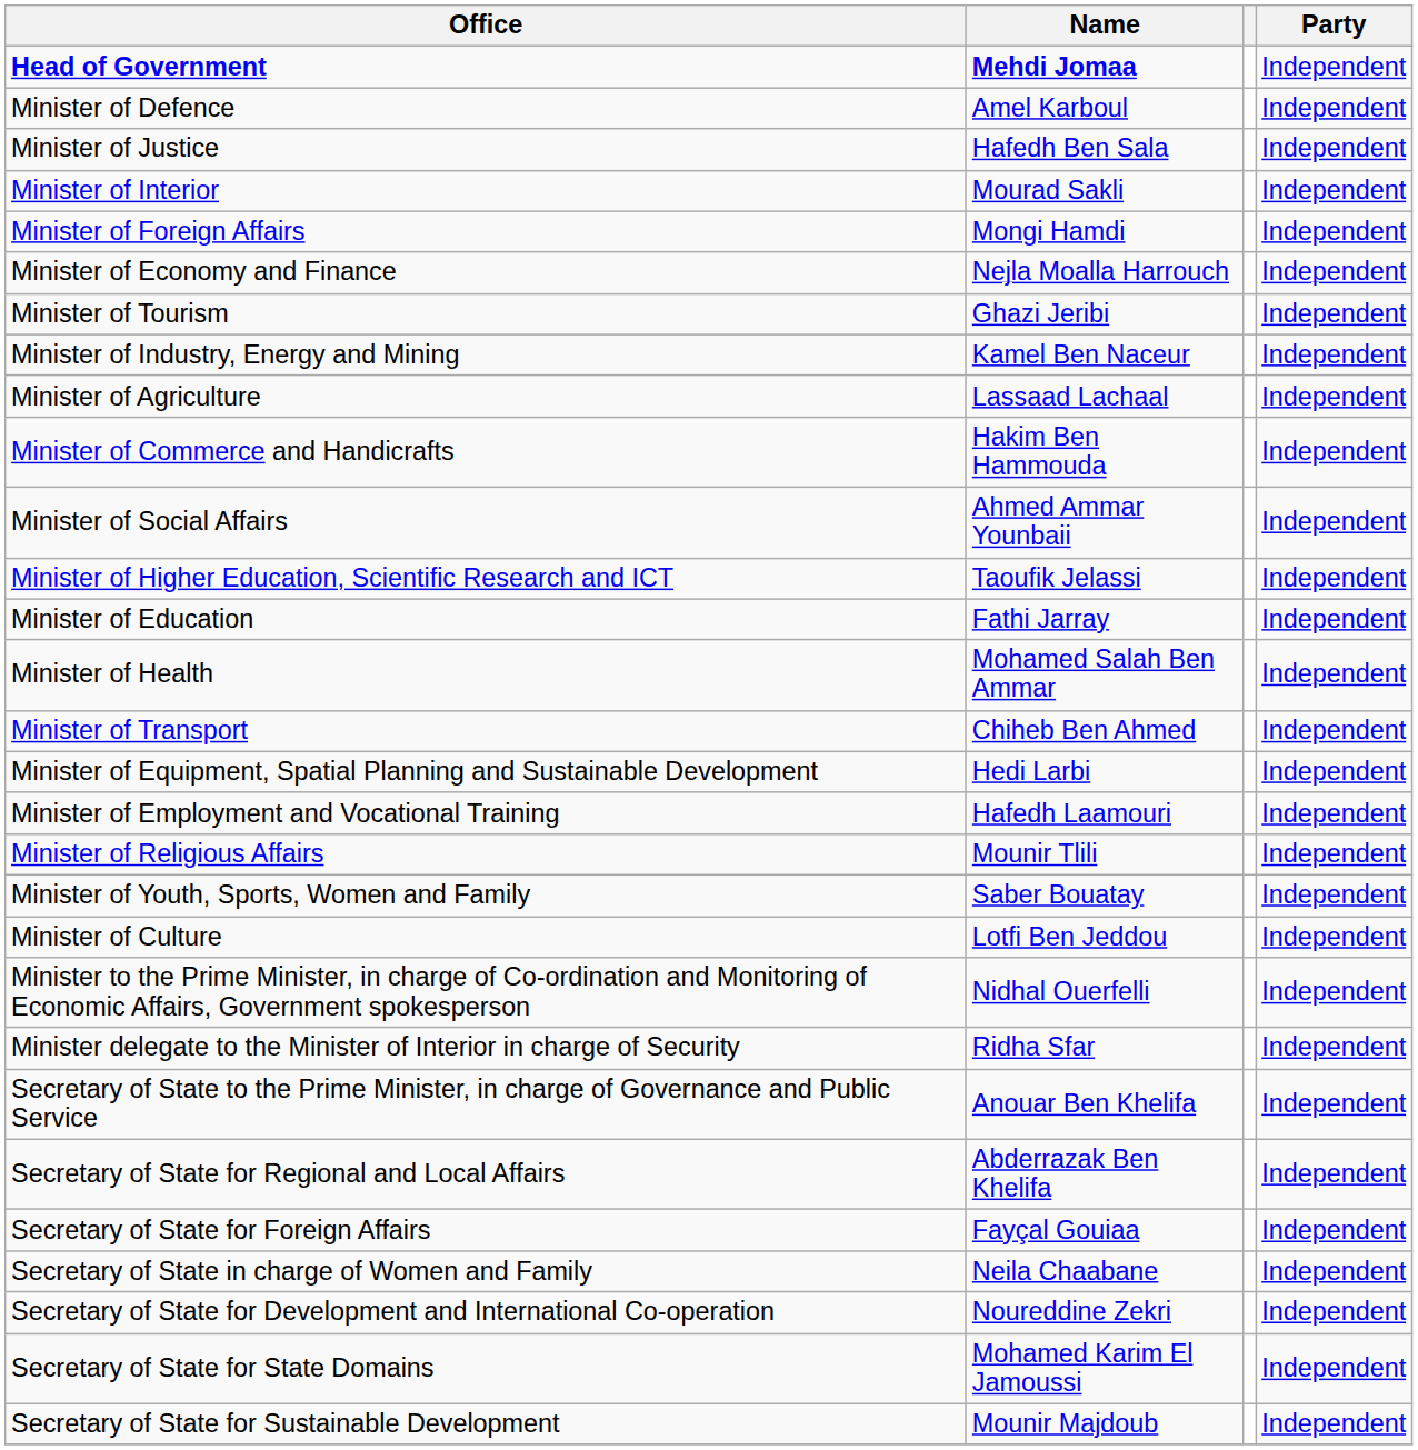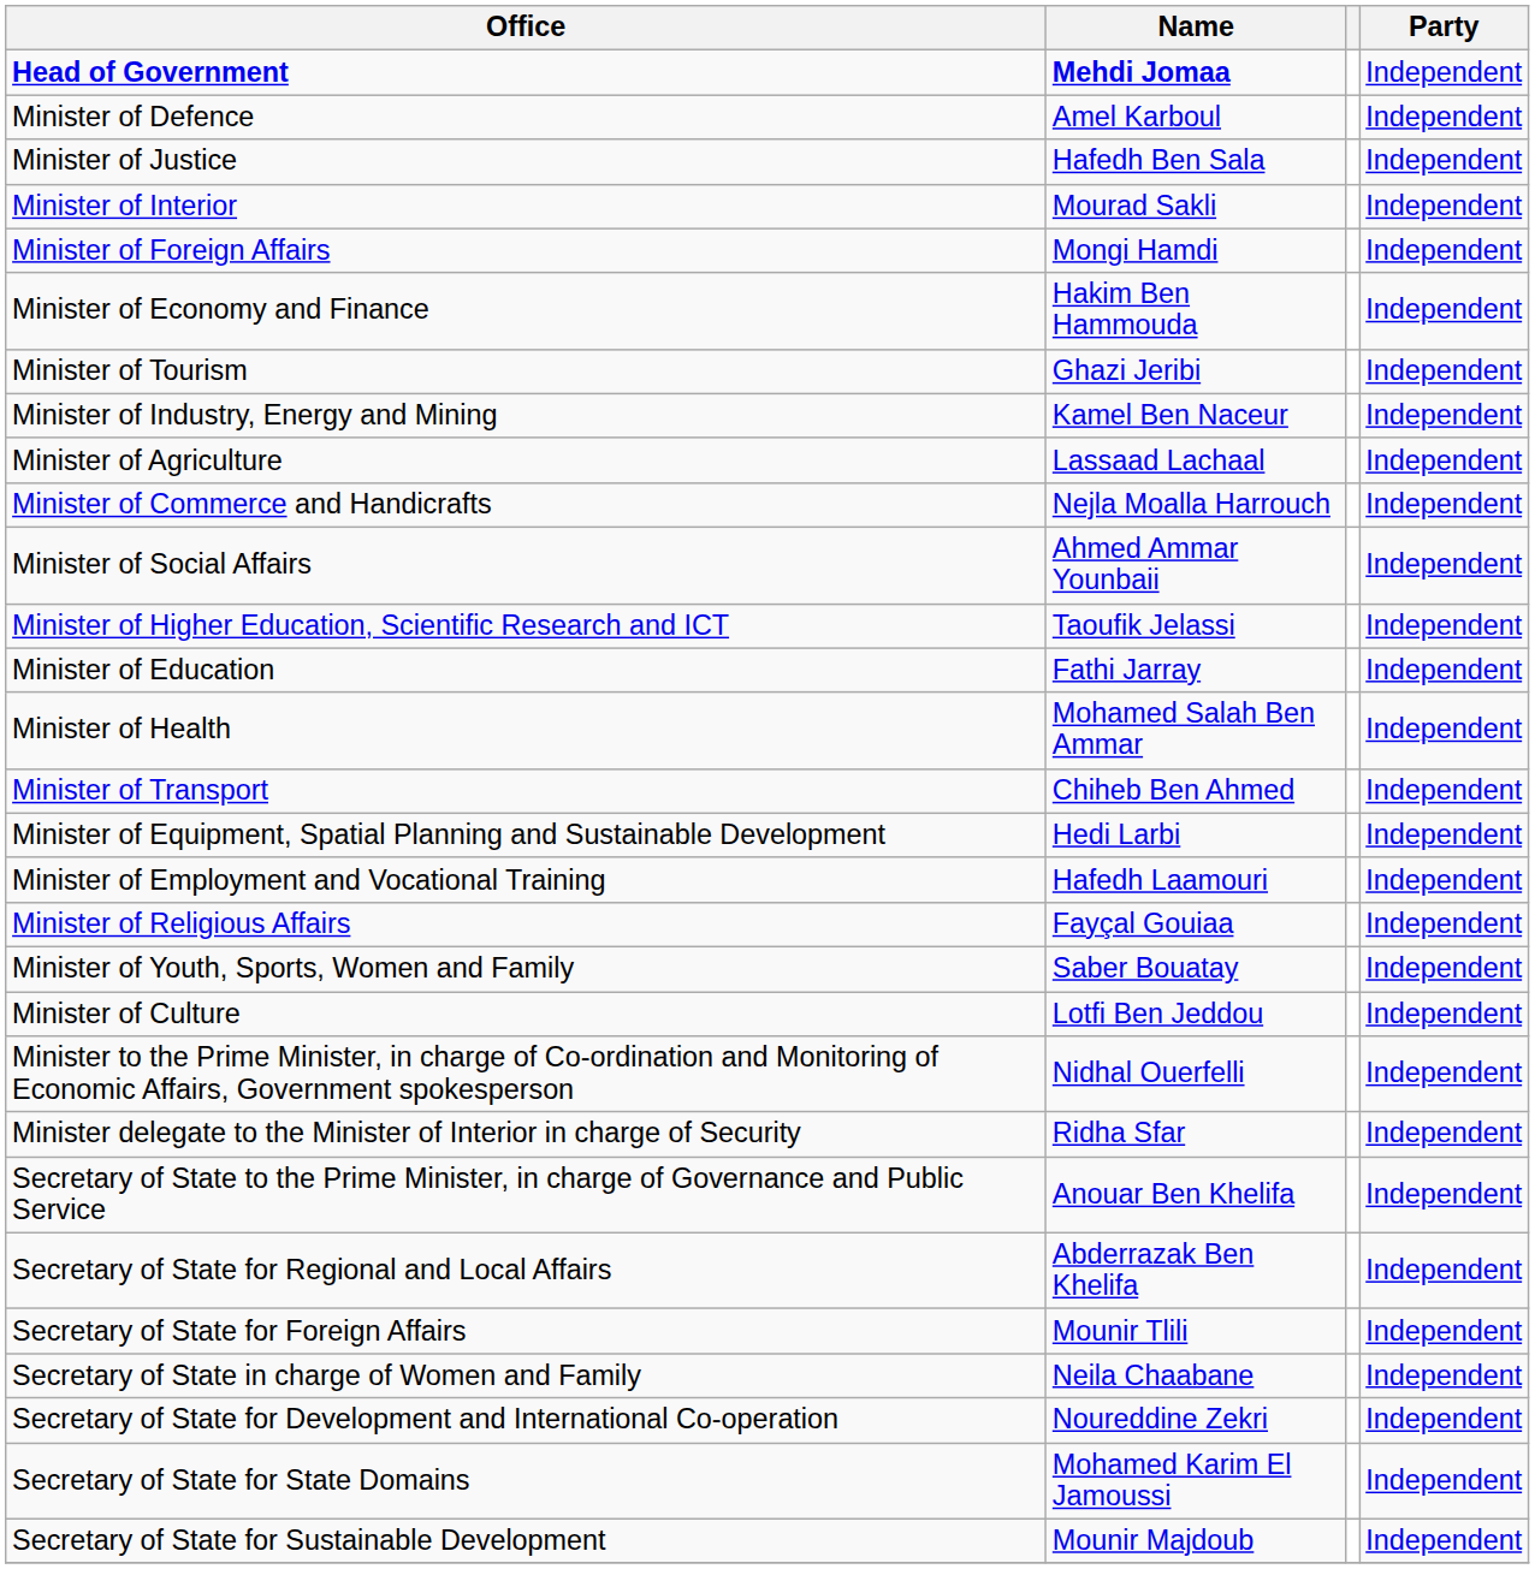 <table class="wikitable">
 <tr>
 <th>Office</th>
 <th>Name</th>
 <th></th>
 <th>Party</th>
 </tr>
 <tr>
 <td><strong><a href='#'>Head of Government</a></strong></td>
 <td><strong><a href='#'>Mehdi Jomaa</a></strong></td>
 <td bgcolor="#fff"></td>
 <td><a href='#'>Independent</a></td>
 </tr>
 <tr>
 <td>Minister of Defence</td>
 <td><a href='#'>Amel Karboul</a></td>
 <td bgcolor="#fff"></td>
 <td><a href='#'>Independent</a></td>
 </tr>
 <tr>
 <td>Minister of Justice</td>
 <td><a href='#'>Hafedh Ben Sala</a></td>
 <td bgcolor="#fff"></td>
 <td><a href='#'>Independent</a></td>
 </tr>
 <tr>
 <td><a href='#'>Minister of Interior</a></td>
 <td><a href='#'>Mourad Sakli</a></td>
 <td bgcolor="#fff"></td>
 <td><a href='#'>Independent</a></td>
 </tr>
 <tr>
 <td><a href='#'>Minister of Foreign Affairs</a></td>
 <td><a href='#'>Mongi Hamdi</a></td>
 <td bgcolor="#fff"></td>
 <td><a href='#'>Independent</a></td>
 </tr>
 <tr>
 <td>Minister of Economy and Finance</td>
-<td><a href='#'>Nejla Moalla Harrouch</a></td>
+<td><a href='#'>Hakim Ben Hammouda</a></td>
 <td bgcolor="#fff"></td>
 <td><a href='#'>Independent</a></td>
 </tr>
 <tr>
 <td>Minister of Tourism</td>
 <td><a href='#'>Ghazi Jeribi</a></td>
 <td bgcolor="#fff"></td>
 <td><a href='#'>Independent</a></td>
 </tr>
 <tr>
 <td>Minister of Industry, Energy and Mining</td>
 <td><a href='#'>Kamel Ben Naceur</a></td>
 <td bgcolor="#fff"></td>
 <td><a href='#'>Independent</a></td>
 </tr>
 <tr>
 <td>Minister of Agriculture</td>
 <td><a href='#'>Lassaad Lachaal</a></td>
 <td bgcolor="#fff"></td>
 <td><a href='#'>Independent</a></td>
 </tr>
 <tr>
 <td><a href='#'>Minister of Commerce</a> and Handicrafts</td>
-<td><a href='#'>Hakim Ben Hammouda</a></td>
+<td><a href='#'>Nejla Moalla Harrouch</a></td>
 <td bgcolor="#fff"></td>
 <td><a href='#'>Independent</a></td>
 </tr>
 <tr>
 <td>Minister of Social Affairs</td>
 <td><a href='#'>Ahmed Ammar Younbaii</a></td>
 <td bgcolor="#fff"></td>
 <td><a href='#'>Independent</a></td>
 </tr>
 <tr>
 <td><a href='#'>Minister of Higher Education, Scientific Research and ICT</a></td>
 <td><a href='#'>Taoufik Jelassi</a></td>
 <td bgcolor="#fff"></td>
 <td><a href='#'>Independent</a></td>
 </tr>
 <tr>
 <td>Minister of Education</td>
 <td><a href='#'>Fathi Jarray</a></td>
 <td bgcolor="#fff"></td>
 <td><a href='#'>Independent</a></td>
 </tr>
 <tr>
 <td>Minister of Health</td>
 <td><a href='#'>Mohamed Salah Ben Ammar</a></td>
 <td bgcolor="#fff"></td>
 <td><a href='#'>Independent</a></td>
 </tr>
 <tr>
 <td><a href='#'>Minister of Transport</a></td>
 <td><a href='#'>Chiheb Ben Ahmed</a></td>
 <td bgcolor="#fff"></td>
 <td><a href='#'>Independent</a></td>
 </tr>
 <tr>
 <td>Minister of Equipment, Spatial Planning and Sustainable Development</td>
 <td><a href='#'>Hedi Larbi</a></td>
 <td bgcolor="#fff"></td>
 <td><a href='#'>Independent</a></td>
 </tr>
 <tr>
 <td>Minister of Employment and Vocational Training</td>
 <td><a href='#'>Hafedh Laamouri</a></td>
 <td bgcolor="#fff"></td>
 <td><a href='#'>Independent</a></td>
 </tr>
 <tr>
 <td><a href='#'>Minister of Religious Affairs</a></td>
-<td><a href='#'>Mounir Tlili</a></td>
+<td><a href='#'>Fayçal Gouiaa</a></td>
 <td bgcolor="#fff"></td>
 <td><a href='#'>Independent</a></td>
 </tr>
 <tr>
 <td>Minister of Youth, Sports, Women and Family</td>
 <td><a href='#'>Saber Bouatay</a></td>
 <td bgcolor="#fff"></td>
 <td><a href='#'>Independent</a></td>
 </tr>
 <tr>
 <td>Minister of Culture</td>
 <td><a href='#'>Lotfi Ben Jeddou</a></td>
 <td bgcolor="#fff"></td>
 <td><a href='#'>Independent</a></td>
 </tr>
 <tr>
 <td>Minister to the Prime Minister, in charge of Co-ordination and Monitoring of Economic Affairs, Government spokesperson</td>
 <td><a href='#'>Nidhal Ouerfelli</a></td>
 <td bgcolor="#fff"></td>
 <td><a href='#'>Independent</a></td>
 </tr>
 <tr>
 <td>Minister delegate to the Minister of Interior in charge of Security</td>
 <td><a href='#'>Ridha Sfar</a></td>
 <td bgcolor="#fff"></td>
 <td><a href='#'>Independent</a></td>
 </tr>
 <tr>
 <td>Secretary of State to the Prime Minister, in charge of Governance and Public Service</td>
 <td><a href='#'>Anouar Ben Khelifa</a></td>
 <td bgcolor="#fff"></td>
 <td><a href='#'>Independent</a></td>
 </tr>
 <tr>
 <td>Secretary of State for Regional and Local Affairs</td>
 <td><a href='#'>Abderrazak Ben Khelifa</a></td>
 <td bgcolor="#fff"></td>
 <td><a href='#'>Independent</a></td>
 </tr>
 <tr>
 <td>Secretary of State for Foreign Affairs</td>
-<td><a href='#'>Fayçal Gouiaa</a></td>
+<td><a href='#'>Mounir Tlili</a></td>
 <td bgcolor="#fff"></td>
 <td><a href='#'>Independent</a></td>
 </tr>
 <tr>
 <td>Secretary of State in charge of Women and Family</td>
 <td><a href='#'>Neila Chaabane</a></td>
 <td bgcolor="#fff"></td>
 <td><a href='#'>Independent</a></td>
 </tr>
 <tr>
 <td>Secretary of State for Development and International Co-operation</td>
 <td><a href='#'>Noureddine Zekri</a></td>
 <td bgcolor="#fff"></td>
 <td><a href='#'>Independent</a></td>
 </tr>
 <tr>
 <td>Secretary of State for State Domains</td>
 <td><a href='#'>Mohamed Karim El Jamoussi</a></td>
 <td bgcolor="#fff"></td>
 <td><a href='#'>Independent</a></td>
 </tr>
 <tr>
 <td>Secretary of State for Sustainable Development</td>
 <td><a href='#'>Mounir Majdoub</a></td>
 <td bgcolor="#fff"></td>
 <td><a href='#'>Independent</a></td>
 </tr>
 <tr>
 </tr>
 </table>
